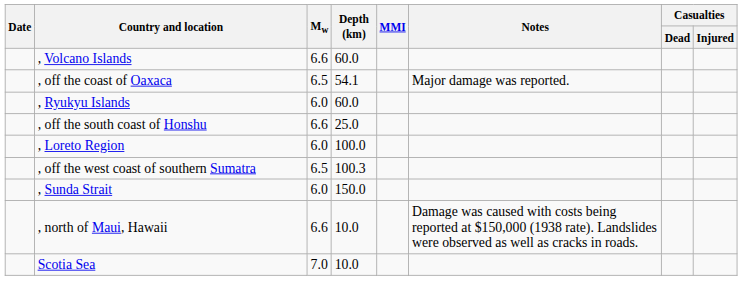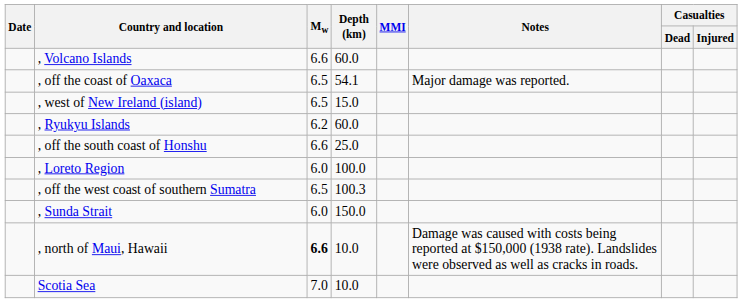 <table class="wikitable sortable sort-under" style="border:1px black; margin-left:1em;">
 <tr>
 <th rowspan="2"><small>Date</small></th>
 <th rowspan="2" style="width: 310px"><small>Country and location</small></th>
 <th rowspan="2"><small>M<sub>w</sub></small></th>
 <th rowspan="2"><small>Depth (km)</small></th>
 <th rowspan="2"><small><a href='#'>MMI</a></small></th>
 <th rowspan="2" class="unsortable"><small>Notes</small></th>
 <th colspan="2"><small>Casualties</small></th>
 </tr>
 <tr>
 <th><small>Dead</small></th>
 <th><small>Injured</small></th>
 </tr>
 <tr>
 <td></td>
 <td>, <a href='#'>Volcano Islands</a></td>
 <td>6.6</td>
 <td>60.0</td>
 <td></td>
 <td></td>
 <td></td>
 <td></td>
 </tr>
 <tr>
 <td></td>
 <td>, off the coast of <a href='#'>Oaxaca</a></td>
 <td>6.5</td>
 <td>54.1</td>
 <td></td>
 <td>Major damage was reported.</td>
 <td></td>
 <td></td>
 </tr>
 <tr>
 <td></td>
+<td>, west of <a href='#'>New Ireland (island)</a></td>
+<td>6.5</td>
+<td>15.0</td>
+<td></td>
+<td></td>
+<td></td>
+<td></td>
+</tr>
+<tr>
+<td></td>
 <td>, <a href='#'>Ryukyu Islands</a></td>
-<td>6.0</td>
+<td>6.2</td>
 <td>60.0</td>
 <td></td>
 <td></td>
 <td></td>
 <td></td>
 </tr>
 <tr>
 <td></td>
 <td>, off the south coast of <a href='#'>Honshu</a></td>
 <td>6.6</td>
 <td>25.0</td>
 <td></td>
 <td></td>
 <td></td>
 <td></td>
 </tr>
 <tr>
 <td></td>
 <td>, <a href='#'>Loreto Region</a></td>
 <td>6.0</td>
 <td>100.0</td>
 <td></td>
 <td></td>
 <td></td>
 <td></td>
 </tr>
 <tr>
 <td></td>
 <td>, off the west coast of southern <a href='#'>Sumatra</a></td>
 <td>6.5</td>
 <td>100.3</td>
 <td></td>
 <td></td>
 <td></td>
 <td></td>
 </tr>
 <tr>
 <td></td>
 <td>, <a href='#'>Sunda Strait</a></td>
 <td>6.0</td>
 <td>150.0</td>
 <td></td>
 <td></td>
 <td></td>
 <td></td>
 </tr>
 <tr>
 <td></td>
 <td>, north of <a href='#'>Maui</a>, Hawaii</td>
-<td>6.6</td>
+<td><strong>6.6</strong></td>
 <td>10.0</td>
 <td></td>
 <td>Damage was caused with costs being reported at $150,000 (1938 rate). Landslides were observed as well as cracks in roads.</td>
 <td></td>
 <td></td>
 </tr>
 <tr>
 <td></td>
 <td><a href='#'>Scotia Sea</a></td>
 <td>7.0</td>
 <td>10.0</td>
 <td></td>
 <td></td>
 <td></td>
 <td></td>
 </tr>
 </table>
